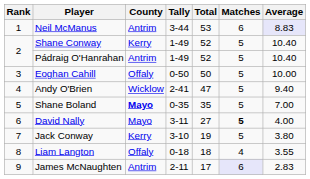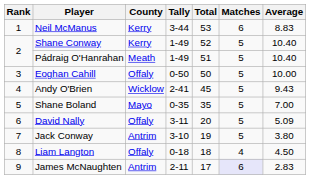 <table class="wikitable">
 <tr>
 <th>Rank</th>
 <th>Player</th>
 <th>County</th>
 <th>Tally</th>
 <th>Total</th>
 <th>Matches</th>
 <th>Average</th>
 </tr>
 <tr>
 <td rowspan="1" style="text-align:center;">1</td>
 <td><a href='#'>Neil McManus</a></td>
-<td><a href='#'>Antrim</a></td>
+<td><a href='#'>Kerry</a></td>
 <td align=center>3-44</td>
 <td align=center>53</td>
 <td align=center>6</td>
-<td align=center style="background: lavender;">8.83</td>
+<td align=center>8.83</td>
 </tr>
 <tr>
 <td rowspan="2" style="text-align:center;">2</td>
 <td><a href='#'>Shane Conway</a></td>
 <td><a href='#'>Kerry</a></td>
 <td align=center>1-49</td>
 <td align=center>52</td>
 <td align=center>5</td>
 <td align=center>10.40</td>
 </tr>
 <tr>
 <td>Pádraig O'Hanrahan</td>
-<td><a href='#'>Antrim</a></td>
+<td><a href='#'>Meath</a></td>
 <td align=center>1-49</td>
-<td align=center>52</td>
+<td align=center>51</td>
 <td align=center>5</td>
 <td align=center>10.40</td>
 </tr>
 <tr>
 <td rowspan="1" style="text-align:center;">3</td>
 <td><a href='#'>Eoghan Cahill</a></td>
 <td><a href='#'>Offaly</a></td>
 <td align=center>0-50</td>
 <td align=center>50</td>
 <td align=center>5</td>
 <td align=center>10.00</td>
 </tr>
 <tr>
 <td rowspan="1" style="text-align:center;">4</td>
 <td>Andy O'Brien</td>
 <td><a href='#'>Wicklow</a></td>
 <td align=center>2-41</td>
-<td align=center>47</td>
+<td align=center>45</td>
 <td align=center>5</td>
-<td align=center>9.40</td>
+<td align=center>9.43</td>
 </tr>
 <tr>
 <td rowspan="1" style="text-align:center;">5</td>
 <td>Shane Boland</td>
-<td><strong><a href='#'>Mayo</a></strong></td>
+<td><a href='#'>Mayo</a></td>
 <td align=center>0-35</td>
 <td align=center>35</td>
 <td align=center>5</td>
 <td align=center>7.00</td>
 </tr>
 <tr>
 <td rowspan="1" style="text-align:center;">6</td>
 <td><a href='#'>David Nally</a></td>
-<td><a href='#'>Mayo</a></td>
+<td><a href='#'>Offaly</a></td>
 <td align=center>3-11</td>
-<td align=center>27</td>
-<td align=center><strong>5</strong></td>
-<td align=center>4.00</td>
+<td align=center>20</td>
+<td align=center>5</td>
+<td align=center>5.09</td>
 </tr>
 <tr>
 <td rowspan="1" style="text-align:center;">7</td>
 <td>Jack Conway</td>
-<td><a href='#'>Kerry</a></td>
+<td><a href='#'>Antrim</a></td>
 <td align=center>3-10</td>
 <td align=center>19</td>
 <td align=center>5</td>
 <td align=center>3.80</td>
 </tr>
 <tr>
 <td rowspan="1" style="text-align:center;">8</td>
 <td><a href='#'>Liam Langton</a></td>
 <td><a href='#'>Offaly</a></td>
 <td align=center>0-18</td>
 <td align=center>18</td>
 <td align=center>4</td>
-<td align=center>3.55</td>
+<td align=center>4.50</td>
 </tr>
 <tr>
 <td rowspan="1" style="text-align:center;">9</td>
 <td>James McNaughten</td>
 <td><a href='#'>Antrim</a></td>
 <td align=center>2-11</td>
 <td align=center>17</td>
 <td align=center style="background: lavender;">6</td>
 <td align=center>2.83</td>
 </tr>
 </table>
